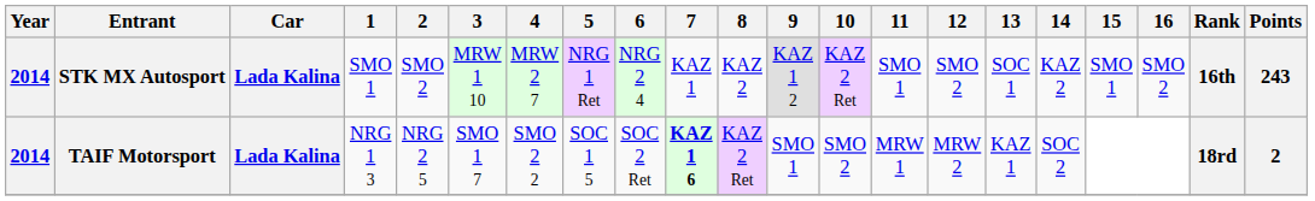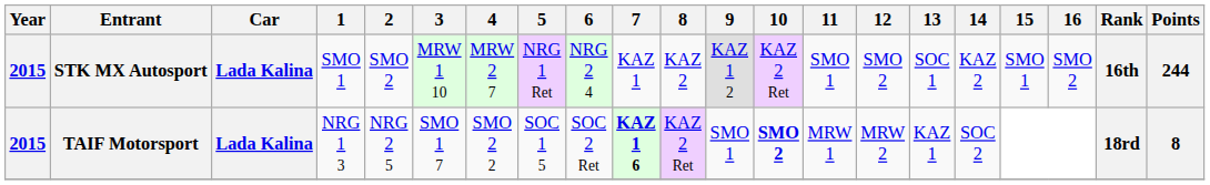 <table class="wikitable" style="text-align:center; font-size:85%">
 <tr valign="top">
 <th>Year</th>
 <th>Entrant</th>
 <th>Car</th>
 <th>1</th>
 <th>2</th>
 <th>3</th>
 <th>4</th>
 <th>5</th>
 <th>6</th>
 <th>7</th>
 <th>8</th>
 <th>9</th>
 <th>10</th>
 <th>11</th>
 <th>12</th>
 <th>13</th>
 <th>14</th>
 <th>15</th>
 <th>16</th>
 <th>Rank</th>
 <th>Points</th>
 </tr>
 <tr>
-<th><a href='#'>2014</a></th>
+<th><a href='#'>2015</a></th>
 <th>STK MX Autosport</th>
 <th><a href='#'>Lada Kalina</a></th>
 <td><a href='#'>SMO<br>1</a><br><small></small></td>
 <td><a href='#'>SMO<br>2</a><br><small></small></td>
 <td style="background:#dfffdf;"><a href='#'>MRW<br>1</a><br><small>10</small></td>
 <td style="background:#dfffdf;"><a href='#'>MRW<br>2</a><br><small>7</small></td>
 <td style="background:#efcfff;"><a href='#'>NRG<br>1</a><br><small>Ret</small></td>
 <td style="background:#dfffdf;"><a href='#'>NRG<br>2</a><br><small>4</small></td>
 <td style="background:#;"><a href='#'>KAZ<br>1</a><br><small></small></td>
 <td style="background:#;"><a href='#'>KAZ<br>2</a><br><small></small></td>
 <td style="background:#dfdfdf;"><a href='#'>KAZ<br>1</a><br><small>2</small></td>
 <td style="background:#efcfff;"><a href='#'>KAZ<br>2</a><br><small>Ret</small></td>
 <td style="background:#;"><a href='#'>SMO<br>1</a><br><small></small></td>
 <td style="background:#;"><a href='#'>SMO<br>2</a><br><small></small></td>
 <td style="background:#;"><a href='#'>SOC<br>1</a><br><small></small></td>
 <td style="background:#;"><a href='#'>KAZ<br>2</a><br> <small></small></td>
 <td><a href='#'>SMO<br>1</a><br><small></small></td>
 <td><a href='#'>SMO<br>2</a><br><small></small></td>
 <th>16th</th>
-<th>243</th>
+<th>244</th>
 </tr>
 <tr>
-<th><a href='#'>2014</a></th>
+<th><a href='#'>2015</a></th>
 <th>TAIF Motorsport</th>
 <th><a href='#'>Lada Kalina</a></th>
 <td style="background:#;"><a href='#'>NRG<br>1</a><br><small>3</small></td>
 <td style="background:#;"><a href='#'>NRG<br>2</a><br><small>5</small></td>
 <td style="background:#;"><a href='#'>SMO<br>1</a><br><small>7</small></td>
 <td style="background:#;"><a href='#'>SMO<br>2</a><br><small>2</small></td>
 <td style="background:#;"><a href='#'>SOC<br>1</a><br><small>5</small></td>
 <td style="background:#;"><a href='#'>SOC<br>2</a><br><small>Ret</small></td>
 <td style="background:#dfffdf;"><strong><a href='#'>KAZ<br>1</a><br> <small>6</small></strong></td>
 <td style="background:#efcfff;"><a href='#'>KAZ<br>2</a><br><small>Ret</small></td>
 <td style="background:#;"><a href='#'>SMO<br>1</a><br><small></small></td>
-<td style="background:#;"><a href='#'>SMO<br>2</a><br><small></small></td>
+<td style="background:#;"><strong><a href='#'>SMO<br>2</a><br><small></small></strong></td>
 <td><a href='#'>MRW<br>1</a><br><small></small></td>
 <td><a href='#'>MRW<br>2</a><br><small></small></td>
 <td style="background:#;"><a href='#'>KAZ<br>1</a><br> <small></small></td>
 <td style="background:#;"><a href='#'>SOC<br>2</a><br><small></small></td>
 <td colspan="2" bgcolor="#ffffff"></td>
 <th style="background:#;">18rd</th>
-<th style="background:#;">2</th>
+<th style="background:#;">8</th>
 </tr>
 <tr>
 </tr>
 </table>
